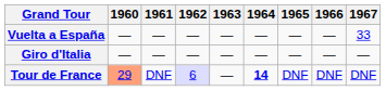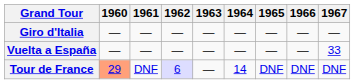 <table class="wikitable plainrowheaders">
 <tr>
 <th scope="col"><a href='#'>Grand Tour</a></th>
 <th scope="col">1960</th>
 <th scope="col">1961</th>
 <th scope="col">1962</th>
 <th scope="col">1963</th>
 <th scope="col">1964</th>
 <th scope="col">1965</th>
 <th scope="col">1966</th>
 <th scope="col">1967</th>
 </tr>
 <tr style="text-align:center;">
+<th scope="row"> <a href='#'>Giro d'Italia</a></th>
+<td>—</td>
+<td>—</td>
+<td>—</td>
+<td>—</td>
+<td>—</td>
+<td>—</td>
+<td>—</td>
+<td>—</td>
+</tr>
+<tr style="text-align:center;">
 <th scope="row"> <a href='#'>Vuelta a España</a></th>
 <td>—</td>
 <td>—</td>
 <td>—</td>
 <td>—</td>
 <td>—</td>
 <td>—</td>
 <td>—</td>
 <td><a href='#'>33</a></td>
 </tr>
 <tr style="text-align:center;">
-<th scope="row"> <a href='#'>Giro d'Italia</a></th>
-<td>—</td>
-<td>—</td>
-<td>—</td>
-<td>—</td>
-<td>—</td>
-<td>—</td>
-<td>—</td>
-<td>—</td>
-</tr>
-<tr style="text-align:center;">
 <th scope="row"> <a href='#'>Tour de France</a></th>
 <td style="background: lightsalmon;"><a href='#'>29</a></td>
 <td><a href='#'>DNF</a></td>
 <td style="background:#ddf;"><a href='#'>6</a></td>
 <td>—</td>
-<td><strong><a href='#'>14</a></strong></td>
+<td><a href='#'>14</a></td>
 <td><a href='#'>DNF</a></td>
 <td><a href='#'>DNF</a></td>
 <td><a href='#'>DNF</a></td>
 </tr>
 </table>
